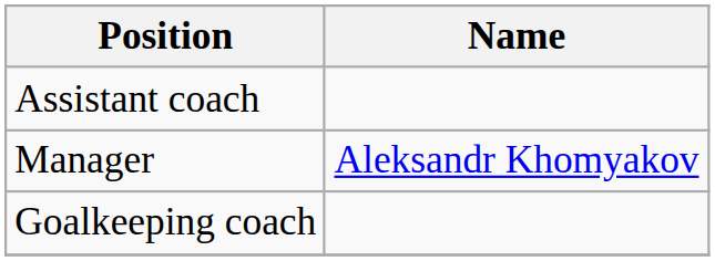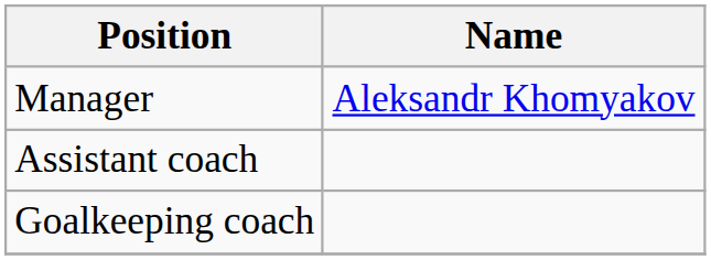 <table class="wikitable">
 <tr>
 <th>Position</th>
 <th>Name</th>
 </tr>
 <tr>
+<td>Manager</td>
+<td> <a href='#'>Aleksandr Khomyakov</a></td>
+</tr>
+<tr>
 <td>Assistant coach</td>
 <td></td>
-</tr>
-<tr>
-<td>Manager</td>
-<td> <a href='#'>Aleksandr Khomyakov</a></td>
 </tr>
 <tr>
 <td>Goalkeeping coach</td>
 <td></td>
 </tr>
 <tr>
 </tr>
 </table>
